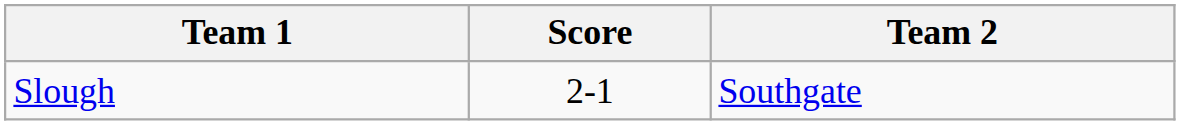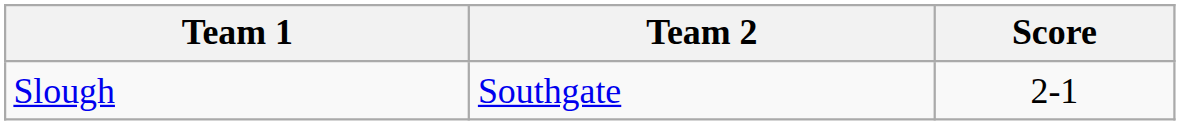 <table class="wikitable" style="font-size: 100%">
 <tr>
 <th width=200>Team 1</th>
+<th width=200>Team 2</th>
 <th width=100>Score</th>
-<th width=200>Team 2</th>
 </tr>
 <tr>
 <td><a href='#'>Slough</a></td>
+<td><a href='#'>Southgate</a></td>
 <td align=center>2-1</td>
-<td><a href='#'>Southgate</a></td>
 </tr>
 </table>
